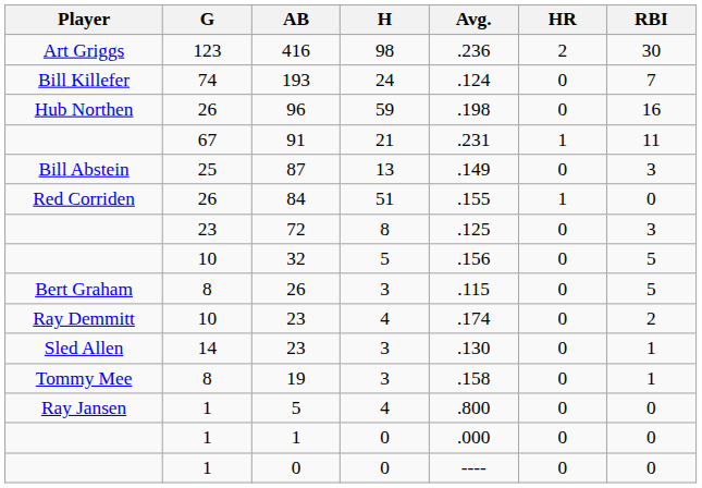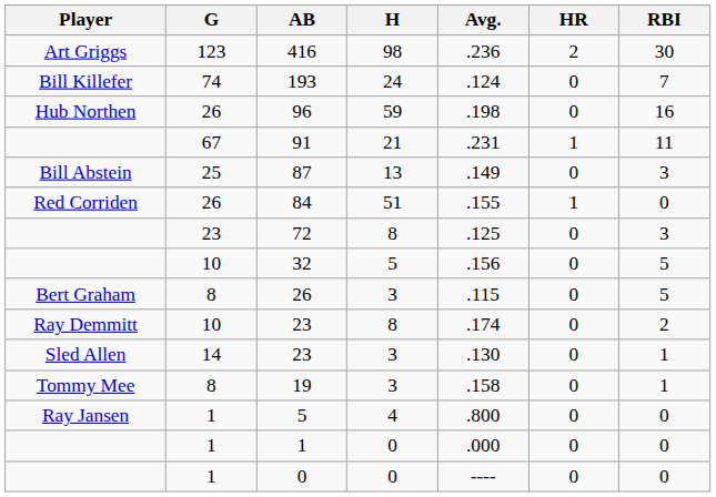 <table class="wikitable sortable">
 <tr>
 <th bgcolor="#DDDDFF" width="16%">Player</th>
 <th bgcolor="#DDDDFF" width="9%">G</th>
 <th bgcolor="#DDDDFF" width="9%">AB</th>
 <th bgcolor="#DDDDFF" width="9%">H</th>
 <th bgcolor="#DDDDFF" width="9%">Avg.</th>
 <th bgcolor="#DDDDFF" width="9%">HR</th>
 <th bgcolor="#DDDDFF" width="9%">RBI</th>
 </tr>
 <tr align="center">
 <td><a href='#'>Art Griggs</a></td>
 <td>123</td>
 <td>416</td>
 <td>98</td>
 <td>.236</td>
 <td>2</td>
 <td>30</td>
 </tr>
 <tr align=center>
 <td><a href='#'>Bill Killefer</a></td>
 <td>74</td>
 <td>193</td>
 <td>24</td>
 <td>.124</td>
 <td>0</td>
 <td>7</td>
 </tr>
 <tr align=center>
 <td><a href='#'>Hub Northen</a></td>
 <td>26</td>
 <td>96</td>
 <td>59</td>
 <td>.198</td>
 <td>0</td>
 <td>16</td>
 </tr>
 <tr align=center>
 <td></td>
 <td>67</td>
 <td>91</td>
 <td>21</td>
 <td>.231</td>
 <td>1</td>
 <td>11</td>
 </tr>
 <tr align="center">
 <td><a href='#'>Bill Abstein</a></td>
 <td>25</td>
 <td>87</td>
 <td>13</td>
 <td>.149</td>
 <td>0</td>
 <td>3</td>
 </tr>
 <tr align=center>
 <td><a href='#'>Red Corriden</a></td>
 <td>26</td>
 <td>84</td>
 <td>51</td>
 <td>.155</td>
 <td>1</td>
 <td>0</td>
 </tr>
 <tr align=center>
 <td></td>
 <td>23</td>
 <td>72</td>
 <td>8</td>
 <td>.125</td>
 <td>0</td>
 <td>3</td>
 </tr>
 <tr align="center">
 <td></td>
 <td>10</td>
 <td>32</td>
 <td>5</td>
 <td>.156</td>
 <td>0</td>
 <td>5</td>
 </tr>
 <tr align="center">
 <td><a href='#'>Bert Graham</a></td>
 <td>8</td>
 <td>26</td>
 <td>3</td>
 <td>.115</td>
 <td>0</td>
 <td>5</td>
 </tr>
 <tr align=center>
 <td><a href='#'>Ray Demmitt</a></td>
 <td>10</td>
 <td>23</td>
-<td>4</td>
+<td>8</td>
 <td>.174</td>
 <td>0</td>
 <td>2</td>
 </tr>
 <tr align=center>
 <td><a href='#'>Sled Allen</a></td>
 <td>14</td>
 <td>23</td>
 <td>3</td>
 <td>.130</td>
 <td>0</td>
 <td>1</td>
 </tr>
 <tr align=center>
 <td><a href='#'>Tommy Mee</a></td>
 <td>8</td>
 <td>19</td>
 <td>3</td>
 <td>.158</td>
 <td>0</td>
 <td>1</td>
 </tr>
 <tr align=center>
 <td><a href='#'>Ray Jansen</a></td>
 <td>1</td>
 <td>5</td>
 <td>4</td>
 <td>.800</td>
 <td>0</td>
 <td>0</td>
 </tr>
 <tr align=center>
 <td></td>
 <td>1</td>
 <td>1</td>
 <td>0</td>
 <td>.000</td>
 <td>0</td>
 <td>0</td>
 </tr>
 <tr align="center">
 <td></td>
 <td>1</td>
 <td>0</td>
 <td>0</td>
 <td>----</td>
 <td>0</td>
 <td>0</td>
 </tr>
 </table>
